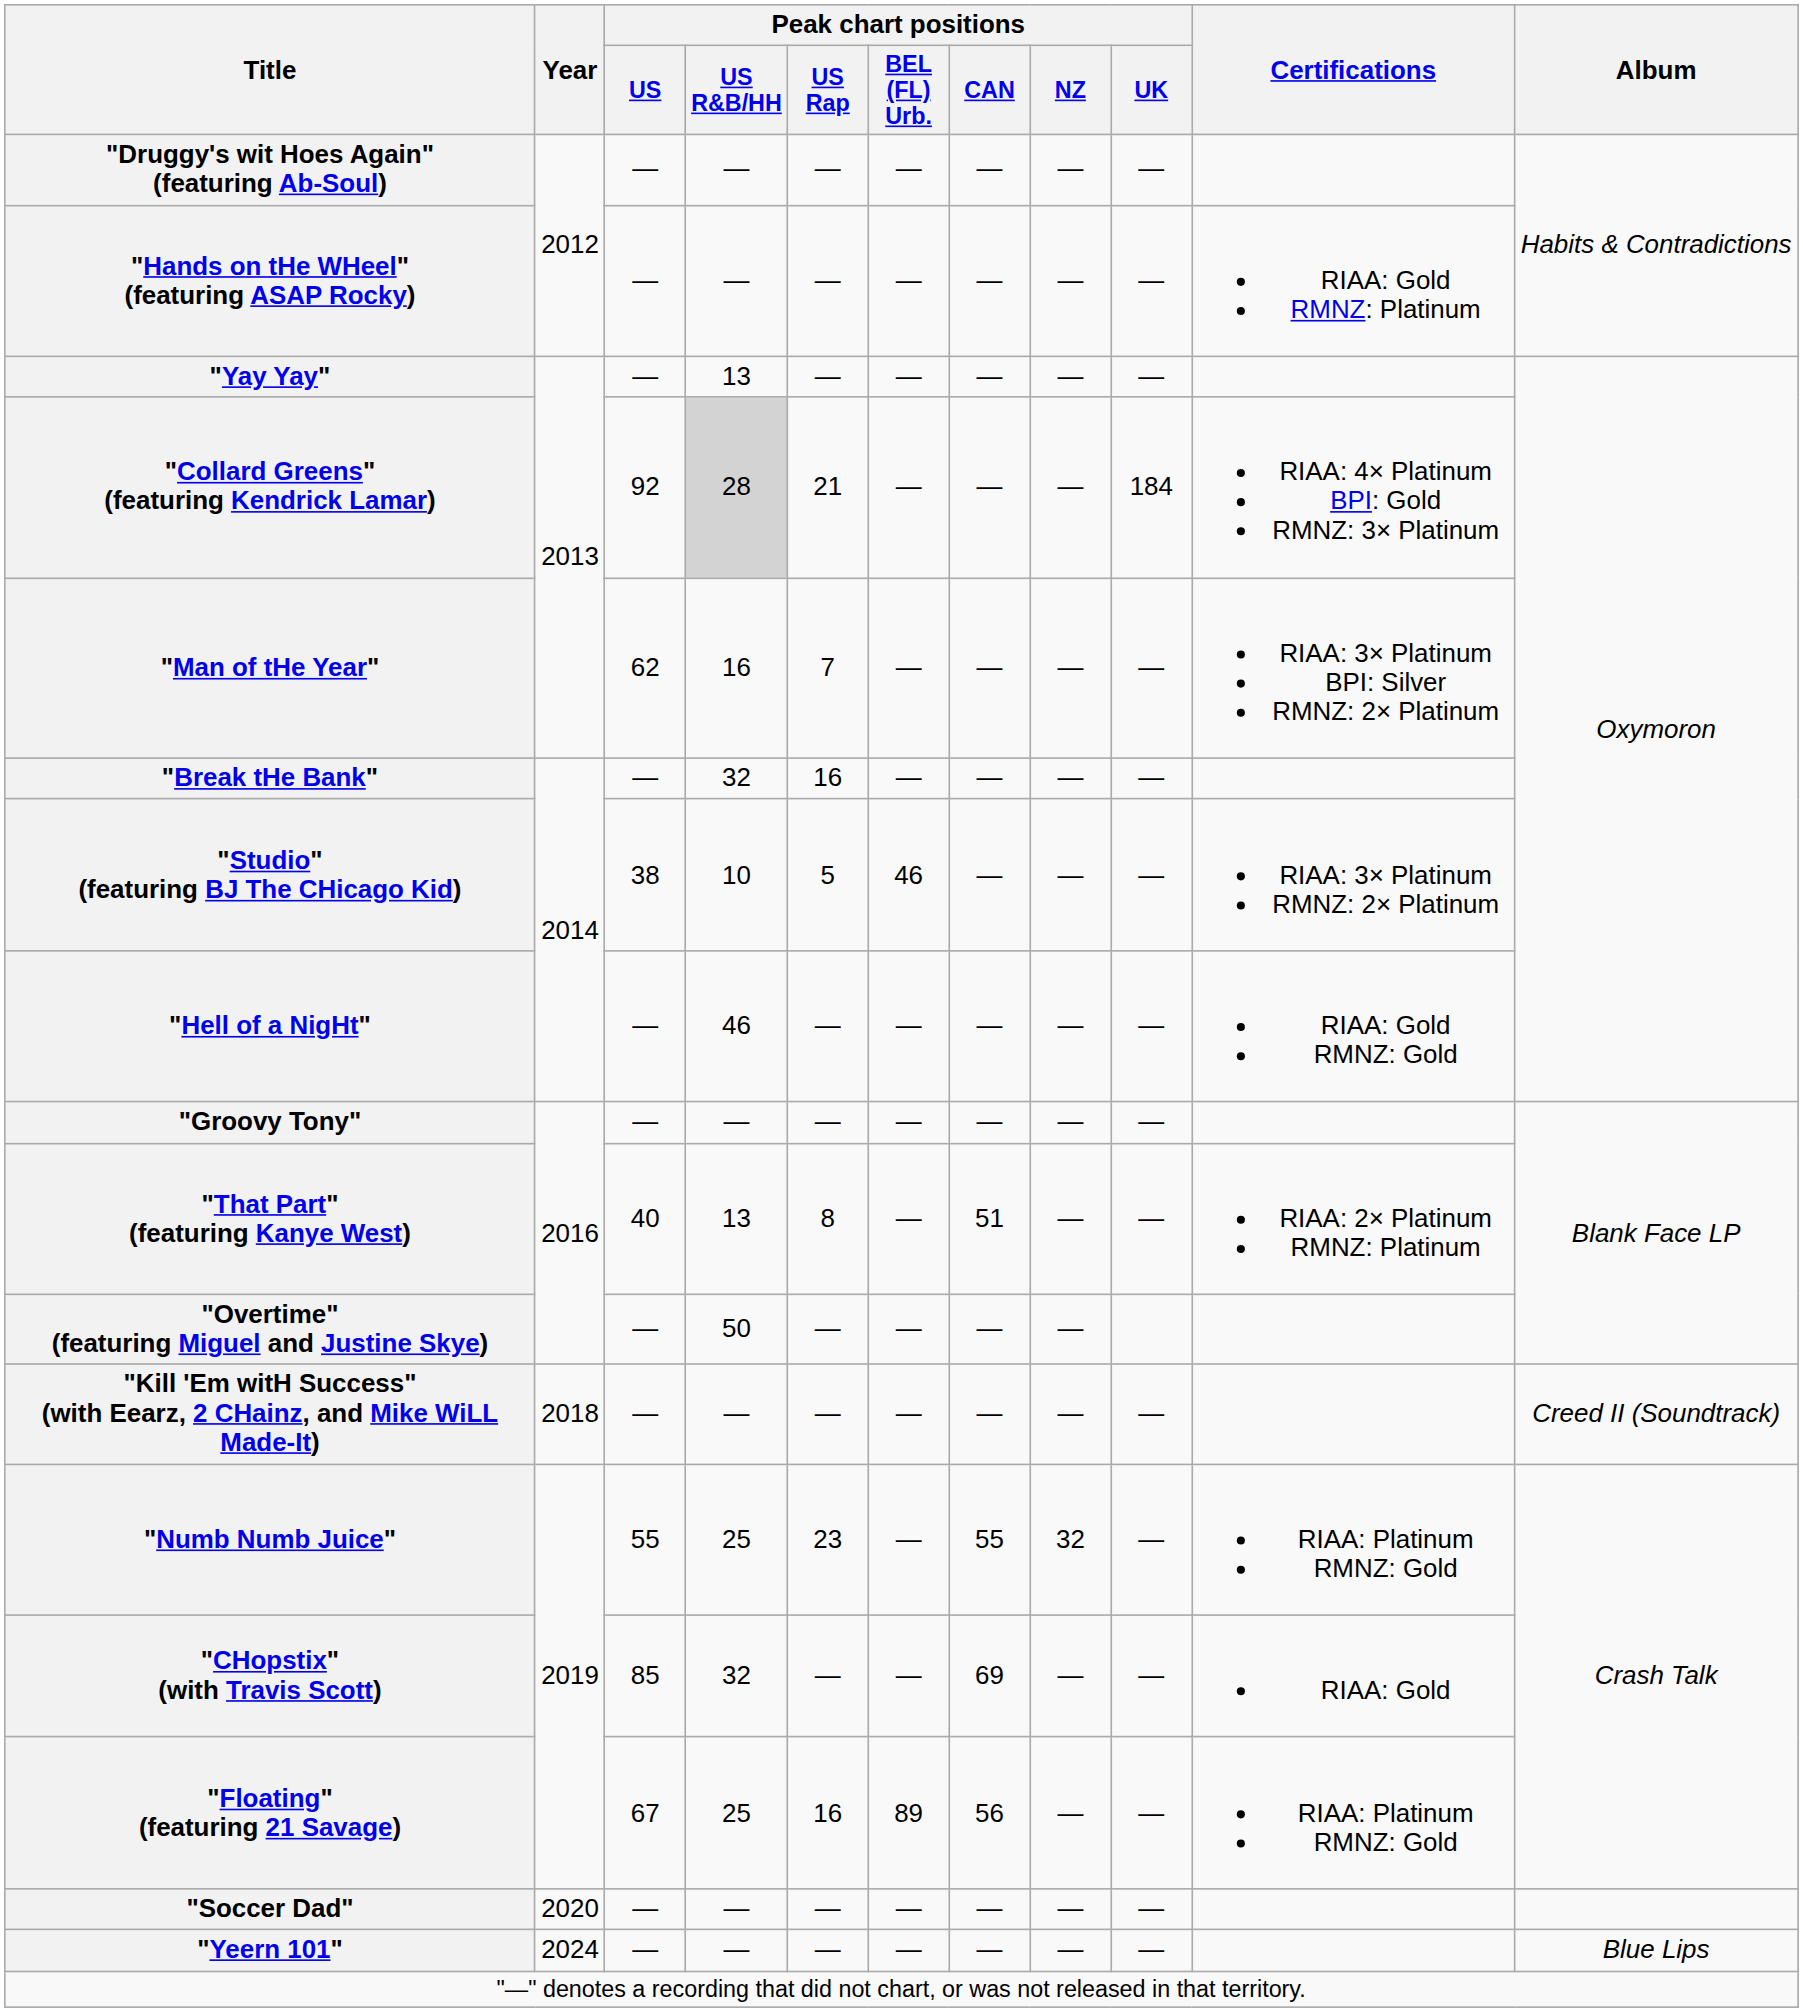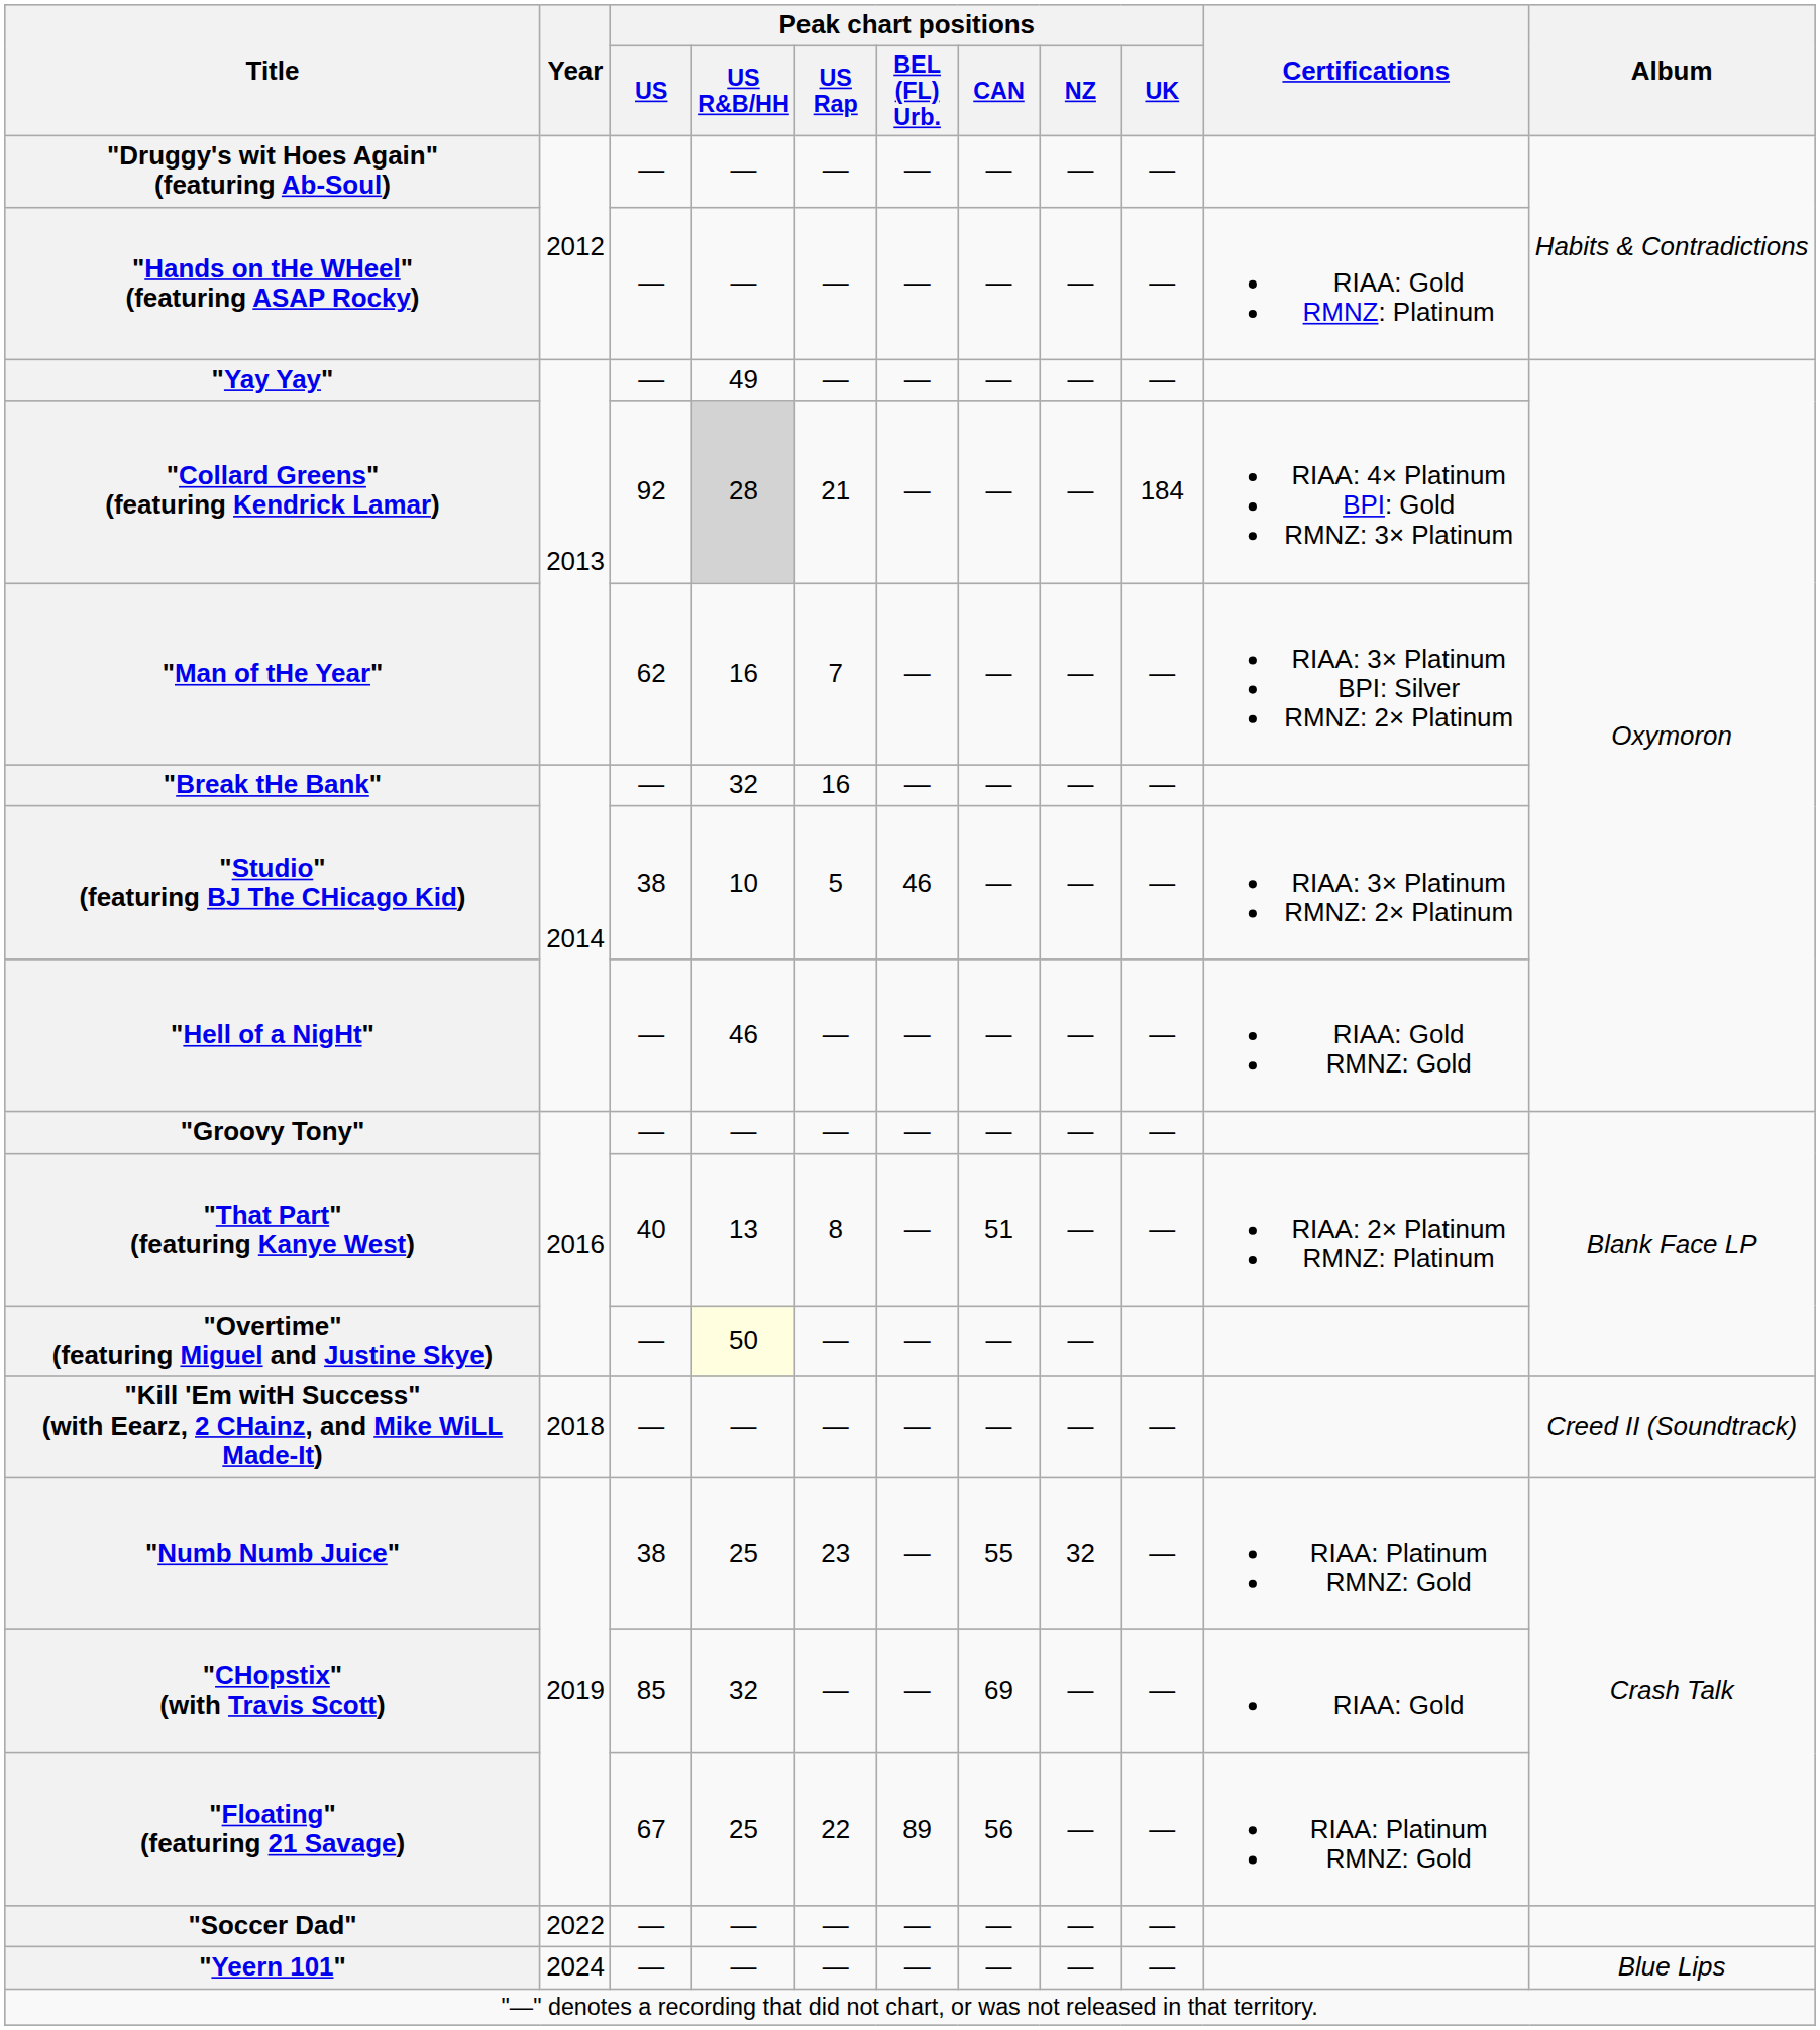 <table class="wikitable plainrowheaders" style="text-align:center;">
 <tr>
 <th scope="col" rowspan="2" style="width:20em;">Title</th>
 <th scope="col" rowspan="2">Year</th>
 <th colspan="7" scope="col">Peak chart positions</th>
 <th scope="col" rowspan="2" style="width:12em;"><a href='#'>Certifications</a></th>
 <th scope="col" rowspan="2">Album</th>
 </tr>
 <tr>
 <th scope="col" style="width:3em;font-size:90%;"><a href='#'>US</a><br></th>
 <th scope="col" style="width:3em;font-size:90%;"><a href='#'>US<br>R&B/HH</a><br></th>
 <th scope="col" style="width:3em;font-size:90%;"><a href='#'>US<br>Rap</a><br></th>
 <th scope="col" style="width:3em;font-size:90%;"><a href='#'>BEL<br>(FL)<br>Urb.</a><br></th>
 <th scope="col" style="width:3em;font-size:90%;"><a href='#'>CAN</a><br></th>
 <th scope="col" style="width:3em;font-size:90%;"><a href='#'>NZ</a><br></th>
 <th scope="col" style="width:3em;font-size:90%;"><a href='#'>UK</a><br></th>
 </tr>
 <tr>
 <th scope="row">"Druggy's wit Hoes Again"<br><span>(featuring <a href='#'>Ab-Soul</a>)</span></th>
 <td rowspan="2">2012</td>
 <td>—</td>
 <td>—</td>
 <td>—</td>
 <td>—</td>
 <td>—</td>
 <td>—</td>
 <td>—</td>
 <td></td>
 <td rowspan="2"><em>Habits & Contradictions</em></td>
 </tr>
 <tr>
 <th scope="row">"<a href='#'>Hands on tHe WHeel</a>"<br><span>(featuring <a href='#'>ASAP Rocky</a>)</span></th>
 <td>—</td>
 <td>—</td>
 <td>—</td>
 <td>—</td>
 <td>—</td>
 <td>—</td>
 <td>—</td>
 <td><br><ul><li>RIAA: Gold</li><li><a href='#'>RMNZ</a>: Platinum</li></ul></td>
 </tr>
 <tr>
 <th scope="row">"<a href='#'>Yay Yay</a>"</th>
 <td rowspan="3">2013</td>
 <td>—</td>
-<td>13</td>
+<td>49</td>
 <td>—</td>
 <td>—</td>
 <td>—</td>
 <td>—</td>
 <td>—</td>
 <td></td>
 <td rowspan="6"><em>Oxymoron</em></td>
 </tr>
 <tr>
 <th scope="row">"<a href='#'>Collard Greens</a>"<br><span>(featuring <a href='#'>Kendrick Lamar</a>)</span></th>
 <td>92</td>
 <td style="background: lightgrey;">28</td>
 <td>21</td>
 <td>—</td>
 <td>—</td>
 <td>—</td>
 <td>184</td>
 <td><br><ul><li>RIAA: 4× Platinum</li><li><a href='#'>BPI</a>: Gold</li><li>RMNZ: 3× Platinum</li></ul></td>
 </tr>
 <tr>
 <th scope="row">"<a href='#'>Man of tHe Year</a>"</th>
 <td>62</td>
 <td>16</td>
 <td>7</td>
 <td>—</td>
 <td>—</td>
 <td>—</td>
 <td>—</td>
 <td><br><ul><li>RIAA: 3× Platinum</li><li>BPI: Silver</li><li>RMNZ: 2× Platinum</li></ul></td>
 </tr>
 <tr>
 <th scope="row">"<a href='#'>Break tHe Bank</a>"</th>
 <td rowspan="3">2014</td>
 <td>—</td>
 <td>32</td>
 <td>16</td>
 <td>—</td>
 <td>—</td>
 <td>—</td>
 <td>—</td>
 </tr>
 <tr>
 <th scope="row">"<a href='#'>Studio</a>"<br><span>(featuring <a href='#'>BJ The CHicago Kid</a>)</span></th>
 <td>38</td>
 <td>10</td>
 <td>5</td>
 <td>46</td>
 <td>—</td>
 <td>—</td>
 <td>—</td>
 <td><br><ul><li>RIAA: 3× Platinum</li><li>RMNZ: 2× Platinum</li></ul></td>
 </tr>
 <tr>
 <th scope="row">"<a href='#'>Hell of a NigHt</a>"</th>
 <td>—</td>
 <td>46</td>
 <td>—</td>
 <td>—</td>
 <td>—</td>
 <td>—</td>
 <td>—</td>
 <td><br><ul><li>RIAA: Gold</li><li>RMNZ: Gold</li></ul></td>
 </tr>
 <tr>
 <th scope="row">"Groovy Tony"</th>
 <td rowspan="3">2016</td>
 <td>—</td>
 <td>—</td>
 <td>—</td>
 <td>—</td>
 <td>—</td>
 <td>—</td>
 <td>—</td>
 <td></td>
 <td rowspan="3"><em>Blank Face LP</em></td>
 </tr>
 <tr>
 <th scope="row">"<a href='#'>That Part</a>"<br><span>(featuring <a href='#'>Kanye West</a>)</span></th>
 <td>40</td>
 <td>13</td>
 <td>8</td>
 <td>—</td>
 <td>51</td>
 <td>—</td>
 <td>—</td>
 <td><br><ul><li>RIAA: 2× Platinum</li><li>RMNZ: Platinum</li></ul></td>
 </tr>
 <tr>
 <th scope="row">"Overtime"<br><span>(featuring <a href='#'>Miguel</a> and <a href='#'>Justine Skye</a>)</span></th>
 <td>—</td>
-<td>50</td>
+<td style="background: lightyellow;">50</td>
 <td>—</td>
 <td>—</td>
 <td>—</td>
 <td>—</td>
 <td —></td>
 <td></td>
 </tr>
 <tr>
 <th scope="row">"Kill 'Em witH Success"<br><span>(with Eearz, <a href='#'>2 CHainz</a>, and <a href='#'>Mike WiLL Made-It</a>)</span></th>
 <td>2018</td>
 <td>—</td>
 <td>—</td>
 <td>—</td>
 <td>—</td>
 <td>—</td>
 <td>—</td>
 <td>—</td>
 <td></td>
 <td><em>Creed II (Soundtrack)</em></td>
 </tr>
 <tr>
 <th scope="row">"<a href='#'>Numb Numb Juice</a>"</th>
 <td rowspan="3">2019</td>
-<td>55</td>
+<td>38</td>
 <td>25</td>
 <td>23</td>
 <td>—</td>
 <td>55</td>
 <td>32</td>
 <td>—</td>
 <td><br><ul><li>RIAA: Platinum</li><li>RMNZ: Gold</li></ul></td>
 <td rowspan="3"><em>Crash Talk</em></td>
 </tr>
 <tr>
 <th scope="row">"<a href='#'>CHopstix</a>"<br><span>(with <a href='#'>Travis Scott</a>)</span></th>
 <td>85</td>
 <td>32</td>
 <td>—</td>
 <td>—</td>
 <td>69</td>
 <td>—</td>
 <td>—</td>
 <td><br><ul><li>RIAA: Gold</li></ul></td>
 </tr>
 <tr>
 <th scope="row">"<a href='#'>Floating</a>"<br><span>(featuring <a href='#'>21 Savage</a>)</span></th>
 <td>67</td>
 <td>25</td>
-<td>16</td>
+<td>22</td>
 <td>89</td>
 <td>56</td>
 <td>—</td>
 <td>—</td>
 <td><br><ul><li>RIAA: Platinum</li><li>RMNZ: Gold</li></ul></td>
 </tr>
 <tr>
 <th scope="row">"Soccer Dad"</th>
-<td>2020</td>
+<td>2022</td>
 <td>—</td>
 <td>—</td>
 <td>—</td>
 <td>—</td>
 <td>—</td>
 <td>—</td>
 <td>—</td>
 <td></td>
 <td></td>
 </tr>
 <tr>
 <th scope="row">"<a href='#'>Yeern 101</a>"</th>
 <td>2024</td>
 <td>—</td>
 <td>—</td>
 <td>—</td>
 <td>—</td>
 <td>—</td>
 <td>—</td>
 <td>—</td>
 <td></td>
 <td><em>Blue Lips</em></td>
 </tr>
 <tr>
 <td colspan="11" style="font-size:90%">"—" denotes a recording that did not chart, or was not released in that territory.</td>
 </tr>
 </table>
